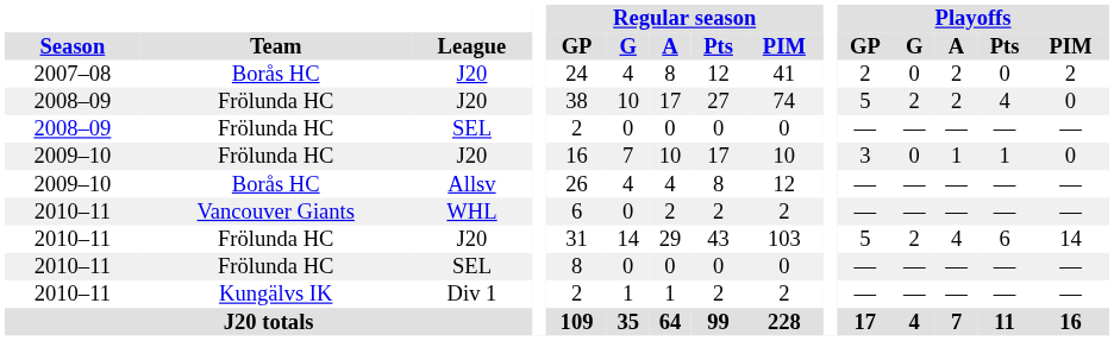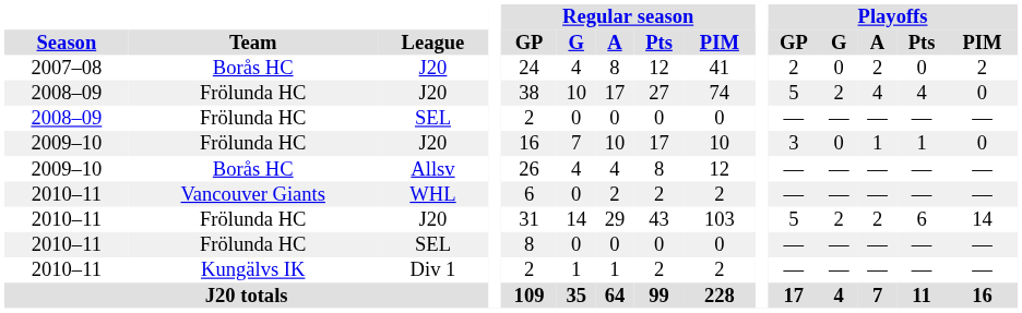 <table border="0" cellpadding="1" cellspacing="0" ID="Table3" style="text-align:center; width:50em">
 <tr bgcolor="#e0e0e0">
 <th colspan="3" bgcolor="#ffffff"> </th>
 <th rowspan="99" bgcolor="#ffffff"> </th>
 <th colspan="5"><a href='#'>Regular season</a></th>
 <th rowspan="99" bgcolor="#ffffff"> </th>
 <th colspan="5"><a href='#'>Playoffs</a></th>
 </tr>
 <tr bgcolor="#e0e0e0">
 <th><a href='#'>Season</a></th>
 <th>Team</th>
 <th>League</th>
 <th>GP</th>
 <th><a href='#'>G</a></th>
 <th><a href='#'>A</a></th>
 <th><a href='#'>Pts</a></th>
 <th><a href='#'>PIM</a></th>
 <th>GP</th>
 <th>G</th>
 <th>A</th>
 <th>Pts</th>
 <th>PIM</th>
 </tr>
 <tr>
 <td>2007–08</td>
 <td><a href='#'>Borås HC</a></td>
 <td><a href='#'>J20</a></td>
 <td>24</td>
 <td>4</td>
 <td>8</td>
 <td>12</td>
 <td>41</td>
 <td>2</td>
 <td>0</td>
 <td>2</td>
 <td>0</td>
 <td>2</td>
 </tr>
 <tr bgcolor="#f0f0f0">
 <td>2008–09</td>
 <td>Frölunda HC</td>
 <td>J20</td>
 <td>38</td>
 <td>10</td>
 <td>17</td>
 <td>27</td>
 <td>74</td>
 <td>5</td>
 <td>2</td>
-<td>2</td>
+<td>4</td>
 <td>4</td>
 <td>0</td>
 </tr>
 <tr>
 <td><a href='#'>2008–09</a></td>
 <td>Frölunda HC</td>
 <td><a href='#'>SEL</a></td>
 <td>2</td>
 <td>0</td>
 <td>0</td>
 <td>0</td>
 <td>0</td>
 <td>—</td>
 <td>—</td>
 <td>—</td>
 <td>—</td>
 <td>—</td>
 </tr>
 <tr bgcolor="#f0f0f0">
 <td>2009–10</td>
 <td>Frölunda HC</td>
 <td>J20</td>
 <td>16</td>
 <td>7</td>
 <td>10</td>
 <td>17</td>
 <td>10</td>
 <td>3</td>
 <td>0</td>
 <td>1</td>
 <td>1</td>
 <td>0</td>
 </tr>
 <tr>
 <td>2009–10</td>
 <td><a href='#'>Borås HC</a></td>
 <td><a href='#'>Allsv</a></td>
 <td>26</td>
 <td>4</td>
 <td>4</td>
 <td>8</td>
 <td>12</td>
 <td>—</td>
 <td>—</td>
 <td>—</td>
 <td>—</td>
 <td>—</td>
 </tr>
 <tr bgcolor="#f0f0f0">
 <td>2010–11</td>
 <td><a href='#'>Vancouver Giants</a></td>
 <td><a href='#'>WHL</a></td>
 <td>6</td>
 <td>0</td>
 <td>2</td>
 <td>2</td>
 <td>2</td>
 <td>—</td>
 <td>—</td>
 <td>—</td>
 <td>—</td>
 <td>—</td>
 </tr>
 <tr>
 <td>2010–11</td>
 <td>Frölunda HC</td>
 <td>J20</td>
 <td>31</td>
 <td>14</td>
 <td>29</td>
 <td>43</td>
 <td>103</td>
 <td>5</td>
 <td>2</td>
-<td>4</td>
+<td>2</td>
 <td>6</td>
 <td>14</td>
 </tr>
 <tr bgcolor="#f0f0f0">
 <td>2010–11</td>
 <td>Frölunda HC</td>
 <td>SEL</td>
 <td>8</td>
 <td>0</td>
 <td>0</td>
 <td>0</td>
 <td>0</td>
 <td>—</td>
 <td>—</td>
 <td>—</td>
 <td>—</td>
 <td>—</td>
 </tr>
 <tr>
 <td>2010–11</td>
 <td><a href='#'>Kungälvs IK</a></td>
 <td>Div 1</td>
 <td>2</td>
 <td>1</td>
 <td>1</td>
 <td>2</td>
 <td>2</td>
 <td>—</td>
 <td>—</td>
 <td>—</td>
 <td>—</td>
 <td>—</td>
 </tr>
 <tr bgcolor="#e0e0e0">
 <th colspan="3">J20 totals</th>
 <th>109</th>
 <th>35</th>
 <th>64</th>
 <th>99</th>
 <th>228</th>
 <th>17</th>
 <th>4</th>
 <th>7</th>
 <th>11</th>
 <th>16</th>
 </tr>
 </table>
